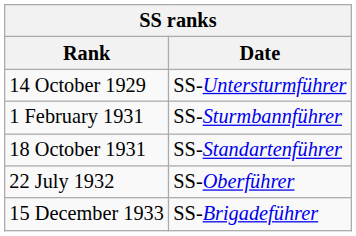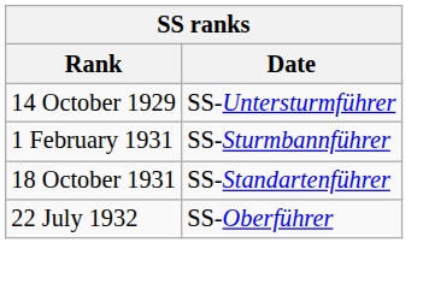 <table class="wikitable float-right">
 <tr>
 <th colspan="2">SS ranks</th>
 </tr>
 <tr>
 <th>Rank</th>
 <th>Date</th>
 </tr>
 <tr>
 <td>14 October 1929</td>
 <td>SS-<em><a href='#'>Untersturmführer</a></em></td>
 </tr>
 <tr>
 <td>1 February 1931</td>
 <td>SS-<em><a href='#'>Sturmbannführer</a></em></td>
 </tr>
 <tr>
 <td>18 October 1931</td>
 <td>SS-<em><a href='#'>Standartenführer</a></em></td>
 </tr>
 <tr>
 <td>22 July 1932</td>
 <td>SS-<em><a href='#'>Oberführer</a></em></td>
 </tr>
-<tr>
-<td>15 December 1933</td>
-<td>SS-<em><a href='#'>Brigadeführer</a></em></td>
-</tr>
 </table>
